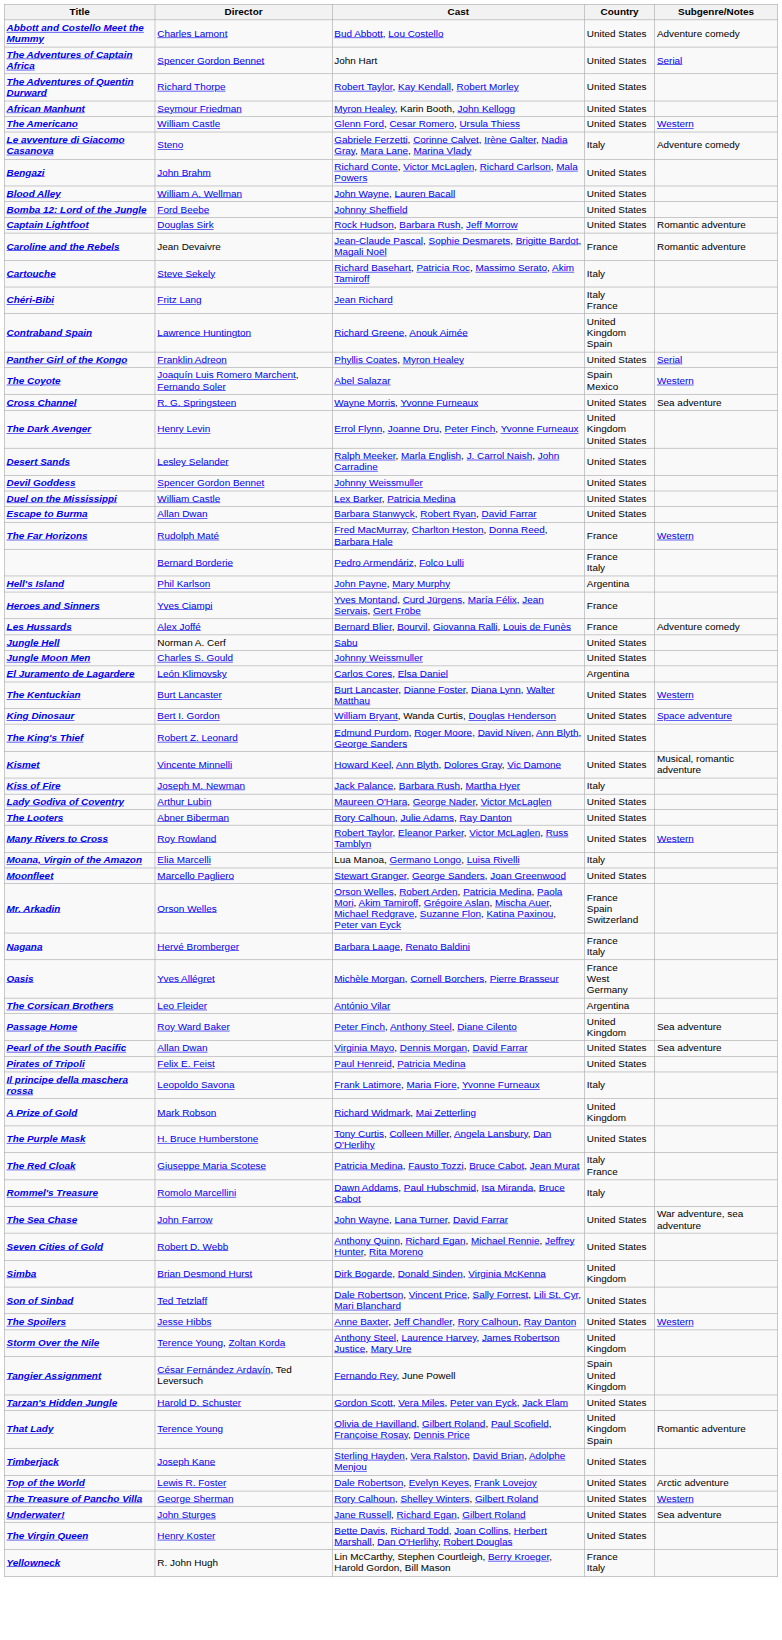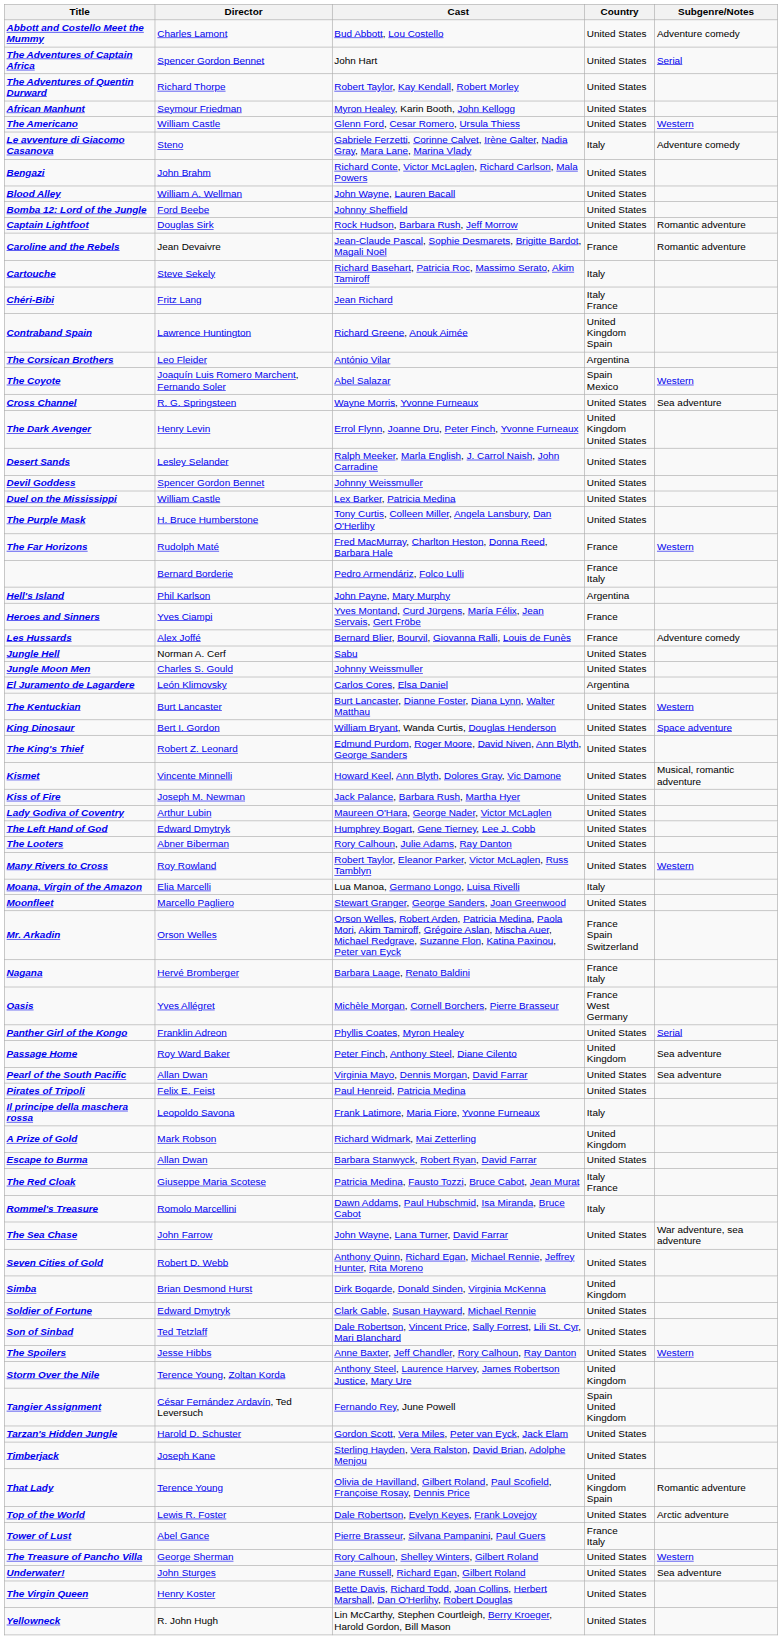 <table class="wikitable">
 <tr>
 <th>Title</th>
 <th>Director</th>
 <th style="width: 400px;">Cast</th>
 <th>Country</th>
 <th>Subgenre/Notes</th>
 </tr>
 <tr>
 <td><strong><em><a href='#'>Abbott and Costello Meet the Mummy</a></em></strong></td>
 <td><a href='#'>Charles Lamont</a></td>
 <td><a href='#'>Bud Abbott</a>, <a href='#'>Lou Costello</a></td>
 <td>United States</td>
 <td>Adventure comedy<br></td>
 </tr>
 <tr>
 <td><strong><em><a href='#'>The Adventures of Captain Africa</a></em></strong></td>
 <td><a href='#'>Spencer Gordon Bennet</a></td>
 <td>John Hart</td>
 <td>United States</td>
 <td><a href='#'>Serial</a></td>
 </tr>
 <tr>
 <td><strong><em><a href='#'>The Adventures of Quentin Durward</a></em></strong></td>
 <td><a href='#'>Richard Thorpe</a></td>
 <td><a href='#'>Robert Taylor</a>, <a href='#'>Kay Kendall</a>, <a href='#'>Robert Morley</a></td>
 <td>United States<br></td>
 <td></td>
 </tr>
 <tr>
 <td><strong><em><a href='#'>African Manhunt</a></em></strong></td>
 <td><a href='#'>Seymour Friedman</a></td>
 <td><a href='#'>Myron Healey</a>, Karin Booth, <a href='#'>John Kellogg</a></td>
 <td>United States</td>
 <td></td>
 </tr>
 <tr>
 <td><strong><em><a href='#'>The Americano</a></em></strong></td>
 <td><a href='#'>William Castle</a></td>
 <td><a href='#'>Glenn Ford</a>, <a href='#'>Cesar Romero</a>, <a href='#'>Ursula Thiess</a></td>
 <td>United States</td>
 <td><a href='#'>Western</a></td>
 </tr>
 <tr>
 <td><strong><em><a href='#'>Le avventure di Giacomo Casanova</a></em></strong></td>
 <td><a href='#'>Steno</a></td>
 <td><a href='#'>Gabriele Ferzetti</a>, <a href='#'>Corinne Calvet</a>, <a href='#'>Irène Galter</a>, <a href='#'>Nadia Gray</a>, <a href='#'>Mara Lane</a>, <a href='#'>Marina Vlady</a></td>
 <td>Italy</td>
 <td>Adventure comedy<br></td>
 </tr>
 <tr>
 <td><strong><em><a href='#'>Bengazi</a></em></strong></td>
 <td><a href='#'>John Brahm</a></td>
 <td><a href='#'>Richard Conte</a>, <a href='#'>Victor McLaglen</a>, <a href='#'>Richard Carlson</a>, <a href='#'>Mala Powers</a></td>
 <td>United States</td>
 <td></td>
 </tr>
 <tr>
 <td><strong><em><a href='#'>Blood Alley</a></em></strong></td>
 <td><a href='#'>William A. Wellman</a></td>
 <td><a href='#'>John Wayne</a>, <a href='#'>Lauren Bacall</a></td>
 <td>United States</td>
 <td></td>
 </tr>
 <tr>
 <td><strong><em><a href='#'>Bomba 12: Lord of the Jungle</a></em></strong></td>
 <td><a href='#'>Ford Beebe</a></td>
 <td><a href='#'>Johnny Sheffield</a></td>
 <td>United States</td>
 <td></td>
 </tr>
 <tr>
 <td><strong><em><a href='#'>Captain Lightfoot</a></em></strong></td>
 <td><a href='#'>Douglas Sirk</a></td>
 <td><a href='#'>Rock Hudson</a>, <a href='#'>Barbara Rush</a>, <a href='#'>Jeff Morrow</a></td>
 <td>United States</td>
 <td>Romantic adventure</td>
 </tr>
 <tr>
 <td><strong><em><a href='#'>Caroline and the Rebels</a></em></strong></td>
 <td>Jean Devaivre</td>
 <td><a href='#'>Jean-Claude Pascal</a>, <a href='#'>Sophie Desmarets</a>, <a href='#'>Brigitte Bardot</a>, <a href='#'>Magali Noël</a></td>
 <td>France</td>
 <td>Romantic adventure</td>
 </tr>
 <tr>
 <td><strong><em><a href='#'>Cartouche</a></em></strong></td>
 <td><a href='#'>Steve Sekely</a></td>
 <td><a href='#'>Richard Basehart</a>, <a href='#'>Patricia Roc</a>, <a href='#'>Massimo Serato</a>, <a href='#'>Akim Tamiroff</a></td>
 <td>Italy</td>
 <td></td>
 </tr>
 <tr>
 <td><strong><em><a href='#'>Chéri-Bibi</a></em></strong></td>
 <td><a href='#'>Fritz Lang</a></td>
 <td><a href='#'>Jean Richard</a></td>
 <td>Italy<br>France</td>
 <td></td>
 </tr>
 <tr>
 <td><strong><em><a href='#'>Contraband Spain</a></em></strong></td>
 <td><a href='#'>Lawrence Huntington</a></td>
 <td><a href='#'>Richard Greene</a>, <a href='#'>Anouk Aimée</a></td>
 <td>United Kingdom<br>Spain</td>
 <td></td>
 </tr>
 <tr>
-<td><strong><em><a href='#'>Panther Girl of the Kongo</a></em></strong></td>
-<td><a href='#'>Franklin Adreon</a></td>
-<td><a href='#'>Phyllis Coates</a>, <a href='#'>Myron Healey</a></td>
-<td>United States</td>
-<td><a href='#'>Serial</a></td>
+<td><strong><em><a href='#'>The Corsican Brothers</a></em></strong></td>
+<td><a href='#'>Leo Fleider</a></td>
+<td><a href='#'>António Vilar</a></td>
+<td>Argentina</td>
+<td></td>
 </tr>
 <tr>
 <td><strong><em><a href='#'>The Coyote</a></em></strong></td>
 <td><a href='#'>Joaquín Luis Romero Marchent</a>, <a href='#'>Fernando Soler</a></td>
 <td><a href='#'>Abel Salazar</a></td>
 <td>Spain<br>Mexico</td>
 <td><a href='#'>Western</a></td>
 </tr>
 <tr>
 <td><strong><em><a href='#'>Cross Channel</a></em></strong></td>
 <td><a href='#'>R. G. Springsteen</a></td>
 <td><a href='#'>Wayne Morris</a>, <a href='#'>Yvonne Furneaux</a></td>
 <td>United States</td>
 <td>Sea adventure</td>
 </tr>
 <tr>
 <td><strong><em><a href='#'>The Dark Avenger</a></em></strong></td>
 <td><a href='#'>Henry Levin</a></td>
 <td><a href='#'>Errol Flynn</a>, <a href='#'>Joanne Dru</a>, <a href='#'>Peter Finch</a>, <a href='#'>Yvonne Furneaux</a></td>
 <td>United Kingdom<br>United States</td>
 <td></td>
 </tr>
 <tr>
 <td><strong><em><a href='#'>Desert Sands</a></em></strong></td>
 <td><a href='#'>Lesley Selander</a></td>
 <td><a href='#'>Ralph Meeker</a>, <a href='#'>Marla English</a>, <a href='#'>J. Carrol Naish</a>, <a href='#'>John Carradine</a></td>
 <td>United States</td>
 <td></td>
 </tr>
 <tr>
 <td><strong><em><a href='#'>Devil Goddess</a></em></strong></td>
 <td><a href='#'>Spencer Gordon Bennet</a></td>
 <td><a href='#'>Johnny Weissmuller</a></td>
 <td>United States</td>
 <td></td>
 </tr>
 <tr>
 <td><strong><em><a href='#'>Duel on the Mississippi</a></em></strong></td>
 <td><a href='#'>William Castle</a></td>
 <td><a href='#'>Lex Barker</a>, <a href='#'>Patricia Medina</a></td>
 <td>United States</td>
 <td></td>
 </tr>
 <tr>
-<td><strong><em><a href='#'>Escape to Burma</a></em></strong></td>
-<td><a href='#'>Allan Dwan</a></td>
-<td><a href='#'>Barbara Stanwyck</a>, <a href='#'>Robert Ryan</a>, <a href='#'>David Farrar</a></td>
+<td><strong><em><a href='#'>The Purple Mask</a></em></strong></td>
+<td><a href='#'>H. Bruce Humberstone</a></td>
+<td><a href='#'>Tony Curtis</a>, <a href='#'>Colleen Miller</a>, <a href='#'>Angela Lansbury</a>, <a href='#'>Dan O'Herlihy</a></td>
 <td>United States</td>
 <td></td>
 </tr>
 <tr>
 <td><strong><em><a href='#'>The Far Horizons</a></em></strong></td>
 <td><a href='#'>Rudolph Maté</a></td>
 <td><a href='#'>Fred MacMurray</a>, <a href='#'>Charlton Heston</a>, <a href='#'>Donna Reed</a>, <a href='#'>Barbara Hale</a></td>
 <td>France</td>
 <td><a href='#'>Western</a></td>
 </tr>
 <tr>
 <td><strong><em></em></strong></td>
 <td><a href='#'>Bernard Borderie</a></td>
 <td><a href='#'>Pedro Armendáriz</a>, <a href='#'>Folco Lulli</a></td>
 <td>France<br>Italy</td>
 <td></td>
 </tr>
 <tr>
 <td><strong><em><a href='#'>Hell's Island</a></em></strong></td>
 <td><a href='#'>Phil Karlson</a></td>
 <td><a href='#'>John Payne</a>, <a href='#'>Mary Murphy</a></td>
 <td>Argentina</td>
 <td></td>
 </tr>
 <tr>
 <td><strong><em><a href='#'>Heroes and Sinners</a></em></strong></td>
 <td><a href='#'>Yves Ciampi</a></td>
 <td><a href='#'>Yves Montand</a>, <a href='#'>Curd Jürgens</a>, <a href='#'>María Félix</a>, <a href='#'>Jean Servais</a>, <a href='#'>Gert Fröbe</a></td>
 <td>France</td>
 <td></td>
 </tr>
 <tr>
 <td><strong><em><a href='#'>Les Hussards</a></em></strong></td>
 <td><a href='#'>Alex Joffé</a></td>
 <td><a href='#'>Bernard Blier</a>, <a href='#'>Bourvil</a>, <a href='#'>Giovanna Ralli</a>, <a href='#'>Louis de Funès</a></td>
 <td>France</td>
 <td>Adventure comedy</td>
 </tr>
 <tr>
 <td><strong><em><a href='#'>Jungle Hell</a></em></strong></td>
 <td>Norman A. Cerf</td>
 <td><a href='#'>Sabu</a></td>
 <td>United States</td>
 <td></td>
 </tr>
 <tr>
 <td><strong><em><a href='#'>Jungle Moon Men</a></em></strong></td>
 <td><a href='#'>Charles S. Gould</a></td>
 <td><a href='#'>Johnny Weissmuller</a></td>
 <td>United States</td>
 <td></td>
 </tr>
 <tr>
 <td><strong><em><a href='#'>El Juramento de Lagardere</a></em></strong></td>
 <td><a href='#'>León Klimovsky</a></td>
 <td><a href='#'>Carlos Cores</a>, <a href='#'>Elsa Daniel</a></td>
 <td>Argentina</td>
 <td></td>
 </tr>
 <tr>
 <td><strong><em><a href='#'>The Kentuckian</a></em></strong></td>
 <td><a href='#'>Burt Lancaster</a></td>
 <td><a href='#'>Burt Lancaster</a>, <a href='#'>Dianne Foster</a>, <a href='#'>Diana Lynn</a>, <a href='#'>Walter Matthau</a></td>
 <td>United States</td>
 <td><a href='#'>Western</a></td>
 </tr>
 <tr>
 <td><strong><em><a href='#'>King Dinosaur</a></em></strong></td>
 <td><a href='#'>Bert I. Gordon</a></td>
 <td><a href='#'>William Bryant</a>, Wanda Curtis, <a href='#'>Douglas Henderson</a></td>
 <td>United States</td>
 <td><a href='#'>Space adventure</a></td>
 </tr>
 <tr>
 <td><strong><em><a href='#'>The King's Thief</a></em></strong></td>
 <td><a href='#'>Robert Z. Leonard</a></td>
 <td><a href='#'>Edmund Purdom</a>, <a href='#'>Roger Moore</a>, <a href='#'>David Niven</a>, <a href='#'>Ann Blyth</a>, <a href='#'>George Sanders</a></td>
 <td>United States</td>
 <td></td>
 </tr>
 <tr>
 <td><strong><em><a href='#'>Kismet</a></em></strong></td>
 <td><a href='#'>Vincente Minnelli</a></td>
 <td><a href='#'>Howard Keel</a>, <a href='#'>Ann Blyth</a>, <a href='#'>Dolores Gray</a>, <a href='#'>Vic Damone</a></td>
 <td>United States</td>
 <td>Musical, romantic adventure</td>
 </tr>
 <tr>
 <td><strong><em><a href='#'>Kiss of Fire</a></em></strong></td>
 <td><a href='#'>Joseph M. Newman</a></td>
 <td><a href='#'>Jack Palance</a>, <a href='#'>Barbara Rush</a>, <a href='#'>Martha Hyer</a></td>
-<td>Italy</td>
+<td>United States</td>
 <td></td>
 </tr>
 <tr>
 <td><strong><em><a href='#'>Lady Godiva of Coventry</a></em></strong></td>
 <td><a href='#'>Arthur Lubin</a></td>
 <td><a href='#'>Maureen O'Hara</a>, <a href='#'>George Nader</a>, <a href='#'>Victor McLaglen</a></td>
 <td>United States</td>
 <td><br></td>
+</tr>
+<tr>
+<td><strong><em><a href='#'>The Left Hand of God</a></em></strong></td>
+<td><a href='#'>Edward Dmytryk</a></td>
+<td><a href='#'>Humphrey Bogart</a>, <a href='#'>Gene Tierney</a>, <a href='#'>Lee J. Cobb</a></td>
+<td>United States</td>
+<td></td>
 </tr>
 <tr>
 <td><strong><em><a href='#'>The Looters</a></em></strong></td>
 <td><a href='#'>Abner Biberman</a></td>
 <td><a href='#'>Rory Calhoun</a>, <a href='#'>Julie Adams</a>, <a href='#'>Ray Danton</a></td>
 <td>United States</td>
 <td></td>
 </tr>
 <tr>
 <td><strong><em><a href='#'>Many Rivers to Cross</a></em></strong></td>
 <td><a href='#'>Roy Rowland</a></td>
 <td><a href='#'>Robert Taylor</a>, <a href='#'>Eleanor Parker</a>, <a href='#'>Victor McLaglen</a>, <a href='#'>Russ Tamblyn</a></td>
 <td>United States</td>
 <td><a href='#'>Western</a></td>
 </tr>
 <tr>
 <td><strong><em><a href='#'>Moana, Virgin of the Amazon</a></em></strong></td>
 <td><a href='#'>Elia Marcelli</a></td>
 <td>Lua Manoa, <a href='#'>Germano Longo</a>, <a href='#'>Luisa Rivelli</a></td>
 <td>Italy</td>
 <td></td>
 </tr>
 <tr>
 <td><strong><em><a href='#'>Moonfleet</a></em></strong></td>
 <td><a href='#'>Marcello Pagliero</a></td>
 <td><a href='#'>Stewart Granger</a>, <a href='#'>George Sanders</a>, <a href='#'>Joan Greenwood</a></td>
 <td>United States</td>
 <td></td>
 </tr>
 <tr>
 <td><strong><em><a href='#'>Mr. Arkadin</a></em></strong></td>
 <td><a href='#'>Orson Welles</a></td>
 <td><a href='#'>Orson Welles</a>, <a href='#'>Robert Arden</a>, <a href='#'>Patricia Medina</a>, <a href='#'>Paola Mori</a>, <a href='#'>Akim Tamiroff</a>, <a href='#'>Grégoire Aslan</a>, <a href='#'>Mischa Auer</a>, <a href='#'>Michael Redgrave</a>, <a href='#'>Suzanne Flon</a>, <a href='#'>Katina Paxinou</a>, <a href='#'>Peter van Eyck</a></td>
 <td>France<br>Spain<br>Switzerland</td>
 <td></td>
 </tr>
 <tr>
 <td><strong><em><a href='#'>Nagana</a></em></strong></td>
 <td><a href='#'>Hervé Bromberger</a></td>
 <td><a href='#'>Barbara Laage</a>, <a href='#'>Renato Baldini</a></td>
 <td>France<br>Italy</td>
 <td></td>
 </tr>
 <tr>
 <td><strong><em><a href='#'>Oasis</a></em></strong></td>
 <td><a href='#'>Yves Allégret</a></td>
 <td><a href='#'>Michèle Morgan</a>, <a href='#'>Cornell Borchers</a>, <a href='#'>Pierre Brasseur</a></td>
 <td>France<br>West Germany</td>
 <td></td>
 </tr>
 <tr>
-<td><strong><em><a href='#'>The Corsican Brothers</a></em></strong></td>
-<td><a href='#'>Leo Fleider</a></td>
-<td><a href='#'>António Vilar</a></td>
-<td>Argentina</td>
-<td></td>
+<td><strong><em><a href='#'>Panther Girl of the Kongo</a></em></strong></td>
+<td><a href='#'>Franklin Adreon</a></td>
+<td><a href='#'>Phyllis Coates</a>, <a href='#'>Myron Healey</a></td>
+<td>United States</td>
+<td><a href='#'>Serial</a></td>
 </tr>
 <tr>
 <td><strong><em><a href='#'>Passage Home</a></em></strong></td>
 <td><a href='#'>Roy Ward Baker</a></td>
 <td><a href='#'>Peter Finch</a>, <a href='#'>Anthony Steel</a>, <a href='#'>Diane Cilento</a></td>
 <td>United Kingdom</td>
 <td>Sea adventure</td>
 </tr>
 <tr>
 <td><strong><em><a href='#'>Pearl of the South Pacific</a></em></strong></td>
 <td><a href='#'>Allan Dwan</a></td>
 <td><a href='#'>Virginia Mayo</a>, <a href='#'>Dennis Morgan</a>, <a href='#'>David Farrar</a></td>
 <td>United States</td>
 <td>Sea adventure</td>
 </tr>
 <tr>
 <td><strong><em><a href='#'>Pirates of Tripoli</a></em></strong></td>
 <td><a href='#'>Felix E. Feist</a></td>
 <td><a href='#'>Paul Henreid</a>, <a href='#'>Patricia Medina</a></td>
 <td>United States</td>
 <td></td>
 </tr>
 <tr>
 <td><strong><em><a href='#'>Il principe della maschera rossa</a></em></strong></td>
 <td><a href='#'>Leopoldo Savona</a></td>
 <td><a href='#'>Frank Latimore</a>, <a href='#'>Maria Fiore</a>, <a href='#'>Yvonne Furneaux</a></td>
 <td>Italy</td>
 <td></td>
 </tr>
 <tr>
 <td><strong><em><a href='#'>A Prize of Gold</a></em></strong></td>
 <td><a href='#'>Mark Robson</a></td>
 <td><a href='#'>Richard Widmark</a>, <a href='#'>Mai Zetterling</a></td>
 <td>United Kingdom</td>
 <td></td>
 </tr>
 <tr>
-<td><strong><em><a href='#'>The Purple Mask</a></em></strong></td>
-<td><a href='#'>H. Bruce Humberstone</a></td>
-<td><a href='#'>Tony Curtis</a>, <a href='#'>Colleen Miller</a>, <a href='#'>Angela Lansbury</a>, <a href='#'>Dan O'Herlihy</a></td>
+<td><strong><em><a href='#'>Escape to Burma</a></em></strong></td>
+<td><a href='#'>Allan Dwan</a></td>
+<td><a href='#'>Barbara Stanwyck</a>, <a href='#'>Robert Ryan</a>, <a href='#'>David Farrar</a></td>
 <td>United States</td>
 <td></td>
 </tr>
 <tr>
 <td><strong><em><a href='#'>The Red Cloak</a></em></strong></td>
 <td><a href='#'>Giuseppe Maria Scotese</a></td>
 <td><a href='#'>Patricia Medina</a>, <a href='#'>Fausto Tozzi</a>, <a href='#'>Bruce Cabot</a>, <a href='#'>Jean Murat</a></td>
 <td>Italy<br>France</td>
 <td></td>
 </tr>
 <tr>
 <td><strong><em><a href='#'>Rommel's Treasure</a></em></strong></td>
 <td><a href='#'>Romolo Marcellini</a></td>
 <td><a href='#'>Dawn Addams</a>, <a href='#'>Paul Hubschmid</a>, <a href='#'>Isa Miranda</a>, <a href='#'>Bruce Cabot</a></td>
 <td>Italy</td>
 <td></td>
 </tr>
 <tr>
 <td><strong><em><a href='#'>The Sea Chase</a></em></strong></td>
 <td><a href='#'>John Farrow</a></td>
 <td><a href='#'>John Wayne</a>, <a href='#'>Lana Turner</a>, <a href='#'>David Farrar</a></td>
 <td>United States</td>
 <td>War adventure, sea adventure</td>
 </tr>
 <tr>
 <td><strong><em><a href='#'>Seven Cities of Gold</a></em></strong></td>
 <td><a href='#'>Robert D. Webb</a></td>
 <td><a href='#'>Anthony Quinn</a>, <a href='#'>Richard Egan</a>, <a href='#'>Michael Rennie</a>, <a href='#'>Jeffrey Hunter</a>, <a href='#'>Rita Moreno</a></td>
 <td>United States</td>
 <td></td>
 </tr>
 <tr>
 <td><strong><em><a href='#'>Simba</a></em></strong></td>
 <td><a href='#'>Brian Desmond Hurst</a></td>
 <td><a href='#'>Dirk Bogarde</a>, <a href='#'>Donald Sinden</a>, <a href='#'>Virginia McKenna</a></td>
 <td>United Kingdom</td>
 <td></td>
 </tr>
 <tr>
+<td><strong><em><a href='#'>Soldier of Fortune</a></em></strong></td>
+<td><a href='#'>Edward Dmytryk</a></td>
+<td><a href='#'>Clark Gable</a>, <a href='#'>Susan Hayward</a>, <a href='#'>Michael Rennie</a></td>
+<td>United States</td>
+<td></td>
+</tr>
+<tr>
 <td><strong><em><a href='#'>Son of Sinbad</a></em></strong></td>
 <td><a href='#'>Ted Tetzlaff</a></td>
 <td><a href='#'>Dale Robertson</a>, <a href='#'>Vincent Price</a>, <a href='#'>Sally Forrest</a>, <a href='#'>Lili St. Cyr</a>, <a href='#'>Mari Blanchard</a></td>
 <td>United States</td>
 <td></td>
 </tr>
 <tr>
 <td><strong><em><a href='#'>The Spoilers</a></em></strong></td>
 <td><a href='#'>Jesse Hibbs</a></td>
 <td><a href='#'>Anne Baxter</a>, <a href='#'>Jeff Chandler</a>, <a href='#'>Rory Calhoun</a>, <a href='#'>Ray Danton</a></td>
 <td>United States</td>
 <td><a href='#'>Western</a></td>
 </tr>
 <tr>
 <td><strong><em><a href='#'>Storm Over the Nile</a></em></strong></td>
 <td><a href='#'>Terence Young</a>, <a href='#'>Zoltan Korda</a></td>
 <td><a href='#'>Anthony Steel</a>, <a href='#'>Laurence Harvey</a>, <a href='#'>James Robertson Justice</a>, <a href='#'>Mary Ure</a></td>
 <td>United Kingdom</td>
 <td></td>
 </tr>
 <tr>
 <td><strong><em><a href='#'>Tangier Assignment</a></em></strong></td>
 <td><a href='#'>César Fernández Ardavín</a>, Ted Leversuch</td>
 <td><a href='#'>Fernando Rey</a>, June Powell</td>
 <td>Spain<br>United Kingdom</td>
 <td></td>
 </tr>
 <tr>
 <td><strong><em><a href='#'>Tarzan's Hidden Jungle</a></em></strong></td>
 <td><a href='#'>Harold D. Schuster</a></td>
 <td><a href='#'>Gordon Scott</a>, <a href='#'>Vera Miles</a>, <a href='#'>Peter van Eyck</a>, <a href='#'>Jack Elam</a></td>
 <td>United States</td>
 <td></td>
 </tr>
 <tr>
+<td><strong><em><a href='#'>Timberjack</a></em></strong></td>
+<td><a href='#'>Joseph Kane</a></td>
+<td><a href='#'>Sterling Hayden</a>, <a href='#'>Vera Ralston</a>, <a href='#'>David Brian</a>, <a href='#'>Adolphe Menjou</a></td>
+<td>United States</td>
+<td></td>
+</tr>
+<tr>
 <td><strong><em><a href='#'>That Lady</a></em></strong></td>
 <td><a href='#'>Terence Young</a></td>
 <td><a href='#'>Olivia de Havilland</a>, <a href='#'>Gilbert Roland</a>, <a href='#'>Paul Scofield</a>, <a href='#'>Françoise Rosay</a>, <a href='#'>Dennis Price</a></td>
 <td>United Kingdom<br>Spain</td>
 <td>Romantic adventure</td>
 </tr>
 <tr>
-<td><strong><em><a href='#'>Timberjack</a></em></strong></td>
-<td><a href='#'>Joseph Kane</a></td>
-<td><a href='#'>Sterling Hayden</a>, <a href='#'>Vera Ralston</a>, <a href='#'>David Brian</a>, <a href='#'>Adolphe Menjou</a></td>
-<td>United States</td>
-<td></td>
-</tr>
-<tr>
 <td><strong><em><a href='#'>Top of the World</a></em></strong></td>
 <td><a href='#'>Lewis R. Foster</a></td>
 <td><a href='#'>Dale Robertson</a>, <a href='#'>Evelyn Keyes</a>, <a href='#'>Frank Lovejoy</a></td>
 <td>United States</td>
 <td>Arctic adventure</td>
+</tr>
+<tr>
+<td><strong><em><a href='#'>Tower of Lust</a></em></strong></td>
+<td><a href='#'>Abel Gance</a></td>
+<td><a href='#'>Pierre Brasseur</a>, <a href='#'>Silvana Pampanini</a>, <a href='#'>Paul Guers</a></td>
+<td>France<br>Italy</td>
+<td></td>
 </tr>
 <tr>
 <td><strong><em><a href='#'>The Treasure of Pancho Villa</a></em></strong></td>
 <td><a href='#'>George Sherman</a></td>
 <td><a href='#'>Rory Calhoun</a>, <a href='#'>Shelley Winters</a>, <a href='#'>Gilbert Roland</a></td>
 <td>United States</td>
 <td><a href='#'>Western</a></td>
 </tr>
 <tr>
 <td><strong><em><a href='#'>Underwater!</a></em></strong></td>
 <td><a href='#'>John Sturges</a></td>
 <td><a href='#'>Jane Russell</a>, <a href='#'>Richard Egan</a>, <a href='#'>Gilbert Roland</a></td>
 <td>United States</td>
 <td>Sea adventure</td>
 </tr>
 <tr>
 <td><strong><em><a href='#'>The Virgin Queen</a></em></strong></td>
 <td><a href='#'>Henry Koster</a></td>
 <td><a href='#'>Bette Davis</a>, <a href='#'>Richard Todd</a>, <a href='#'>Joan Collins</a>, <a href='#'>Herbert Marshall</a>, <a href='#'>Dan O'Herlihy</a>, <a href='#'>Robert Douglas</a></td>
 <td>United States</td>
 <td></td>
 </tr>
 <tr>
 <td><strong><em><a href='#'>Yellowneck</a></em></strong></td>
 <td>R. John Hugh</td>
 <td>Lin McCarthy, Stephen Courtleigh, <a href='#'>Berry Kroeger</a>, Harold Gordon, Bill Mason</td>
-<td>France<br>Italy</td>
+<td>United States</td>
 <td></td>
 </tr>
 </table>
